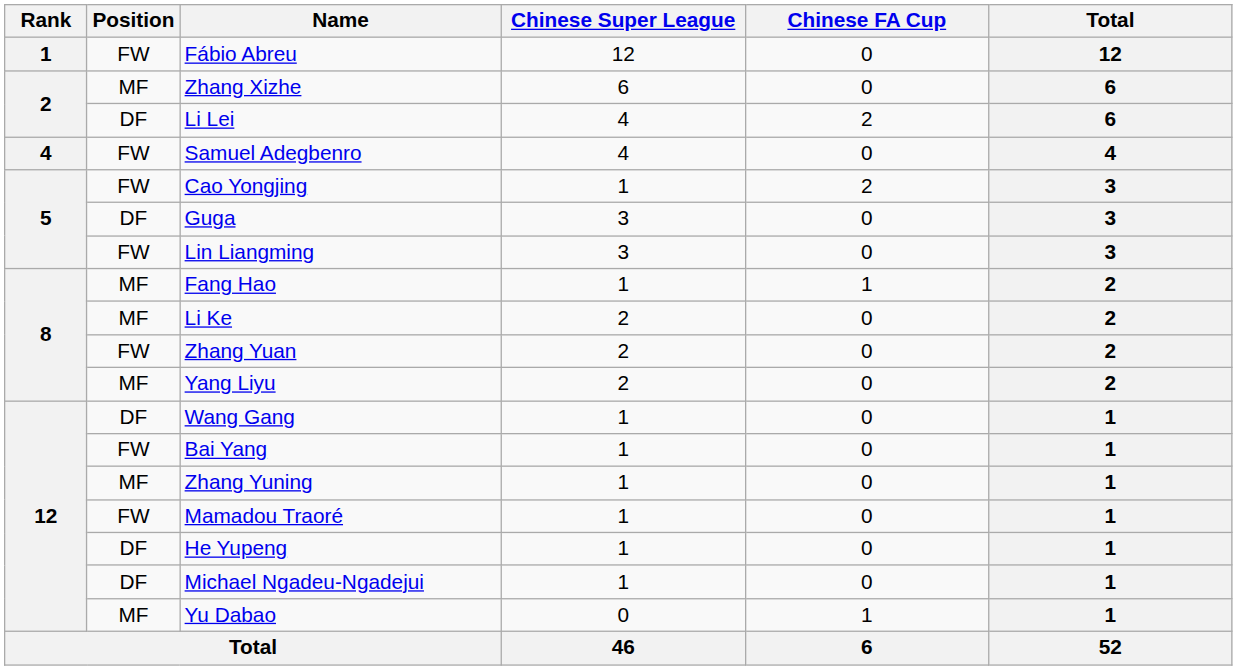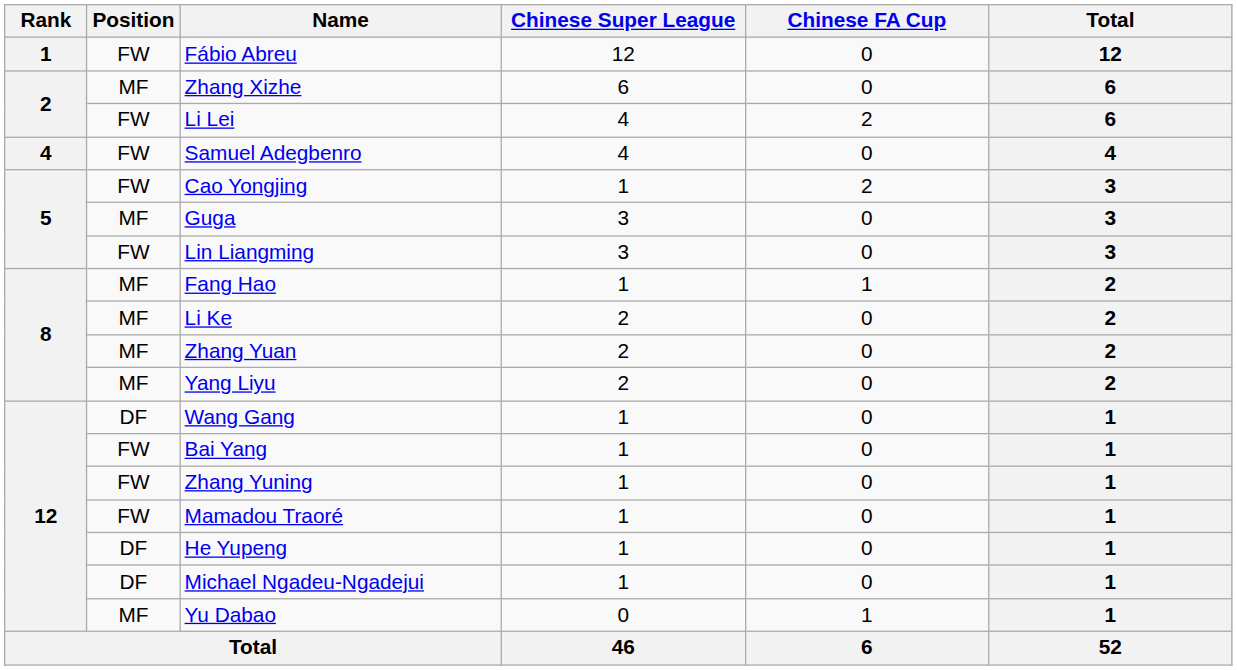 <table class="wikitable" style="text-align: center;">
 <tr>
 <th style="width:56px;">Rank</th>
 <th style="width:64px;">Position</th>
 <th style="width:240px;">Name</th>
 <th style="width:180px;"><a href='#'>Chinese Super League</a></th>
 <th style="width:180px;"><a href='#'>Chinese FA Cup</a></th>
 <th style="width:180px;"><strong>Total</strong></th>
 </tr>
 <tr>
 <th>1</th>
 <td>FW</td>
 <td style="text-align: left;"> <a href='#'>Fábio Abreu</a></td>
 <td>12</td>
 <td>0</td>
 <th>12</th>
 </tr>
 <tr>
 <th rowspan="2">2</th>
 <td>MF</td>
 <td style="text-align: left;"> <a href='#'>Zhang Xizhe</a></td>
 <td>6</td>
 <td>0</td>
 <th>6</th>
 </tr>
 <tr>
-<td>DF</td>
+<td>FW</td>
 <td style="text-align: left;"> <a href='#'>Li Lei</a></td>
 <td>4</td>
 <td>2</td>
 <th>6</th>
 </tr>
 <tr>
 <th>4</th>
 <td>FW</td>
 <td style="text-align: left;"> <a href='#'>Samuel Adegbenro</a></td>
 <td>4</td>
 <td>0</td>
 <th>4</th>
 </tr>
 <tr>
 <th rowspan="3">5</th>
 <td>FW</td>
 <td style="text-align: left;"> <a href='#'>Cao Yongjing</a></td>
 <td>1</td>
 <td>2</td>
 <th>3</th>
 </tr>
 <tr>
-<td>DF</td>
+<td>MF</td>
 <td style="text-align: left;"> <a href='#'>Guga</a></td>
 <td>3</td>
 <td>0</td>
 <th>3</th>
 </tr>
 <tr>
 <td>FW</td>
 <td style="text-align: left;"> <a href='#'>Lin Liangming</a></td>
 <td>3</td>
 <td>0</td>
 <th>3</th>
 </tr>
 <tr>
 <th rowspan="4">8</th>
 <td>MF</td>
 <td style="text-align: left;"> <a href='#'>Fang Hao</a></td>
 <td>1</td>
 <td>1</td>
 <th>2</th>
 </tr>
 <tr>
 <td>MF</td>
 <td style="text-align: left;"> <a href='#'>Li Ke</a></td>
 <td>2</td>
 <td>0</td>
 <th>2</th>
 </tr>
 <tr>
-<td>FW</td>
+<td>MF</td>
 <td style="text-align: left;"> <a href='#'>Zhang Yuan</a></td>
 <td>2</td>
 <td>0</td>
 <th>2</th>
 </tr>
 <tr>
 <td>MF</td>
 <td style="text-align: left;"> <a href='#'>Yang Liyu</a></td>
 <td>2</td>
 <td>0</td>
 <th>2</th>
 </tr>
 <tr>
 <th rowspan="7">12</th>
 <td>DF</td>
 <td style="text-align: left;"> <a href='#'>Wang Gang</a></td>
 <td>1</td>
 <td>0</td>
 <th>1</th>
 </tr>
 <tr>
 <td>FW</td>
 <td style="text-align: left;"> <a href='#'>Bai Yang</a></td>
 <td>1</td>
 <td>0</td>
 <th>1</th>
 </tr>
 <tr>
-<td>MF</td>
+<td>FW</td>
 <td style="text-align: left;"> <a href='#'>Zhang Yuning</a></td>
 <td>1</td>
 <td>0</td>
 <th>1</th>
 </tr>
 <tr>
 <td>FW</td>
 <td style="text-align: left;"> <a href='#'>Mamadou Traoré</a></td>
 <td>1</td>
 <td>0</td>
 <th>1</th>
 </tr>
 <tr>
 <td>DF</td>
 <td style="text-align: left;"> <a href='#'>He Yupeng</a></td>
 <td>1</td>
 <td>0</td>
 <th>1</th>
 </tr>
 <tr>
 <td>DF</td>
 <td style="text-align: left;"> <a href='#'>Michael Ngadeu-Ngadejui</a></td>
 <td>1</td>
 <td>0</td>
 <th>1</th>
 </tr>
 <tr>
 <td>MF</td>
 <td style="text-align: left;"> <a href='#'>Yu Dabao</a></td>
 <td>0</td>
 <td>1</td>
 <th>1</th>
 </tr>
 <tr>
 <th colspan="3"><strong>Total</strong></th>
 <th>46</th>
 <th>6</th>
 <th>52</th>
 </tr>
 </table>
